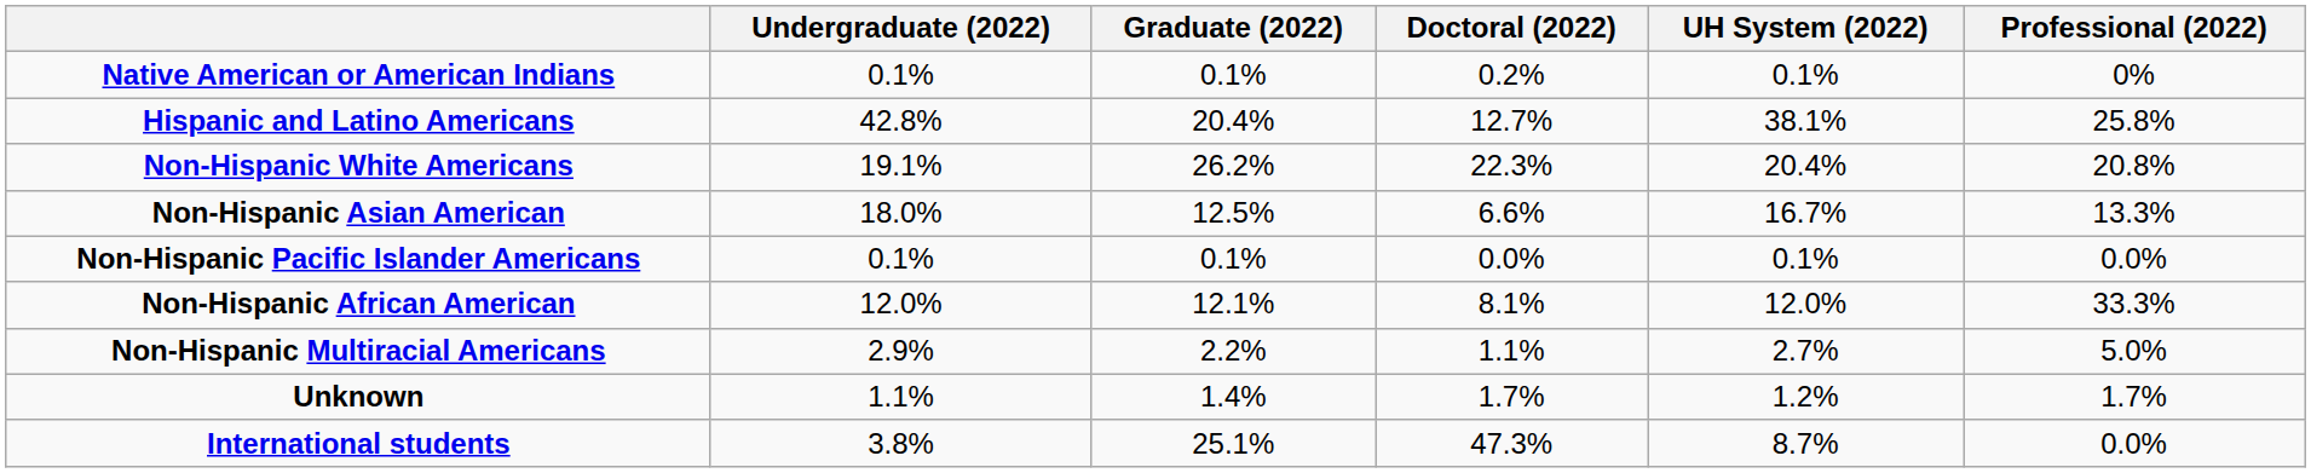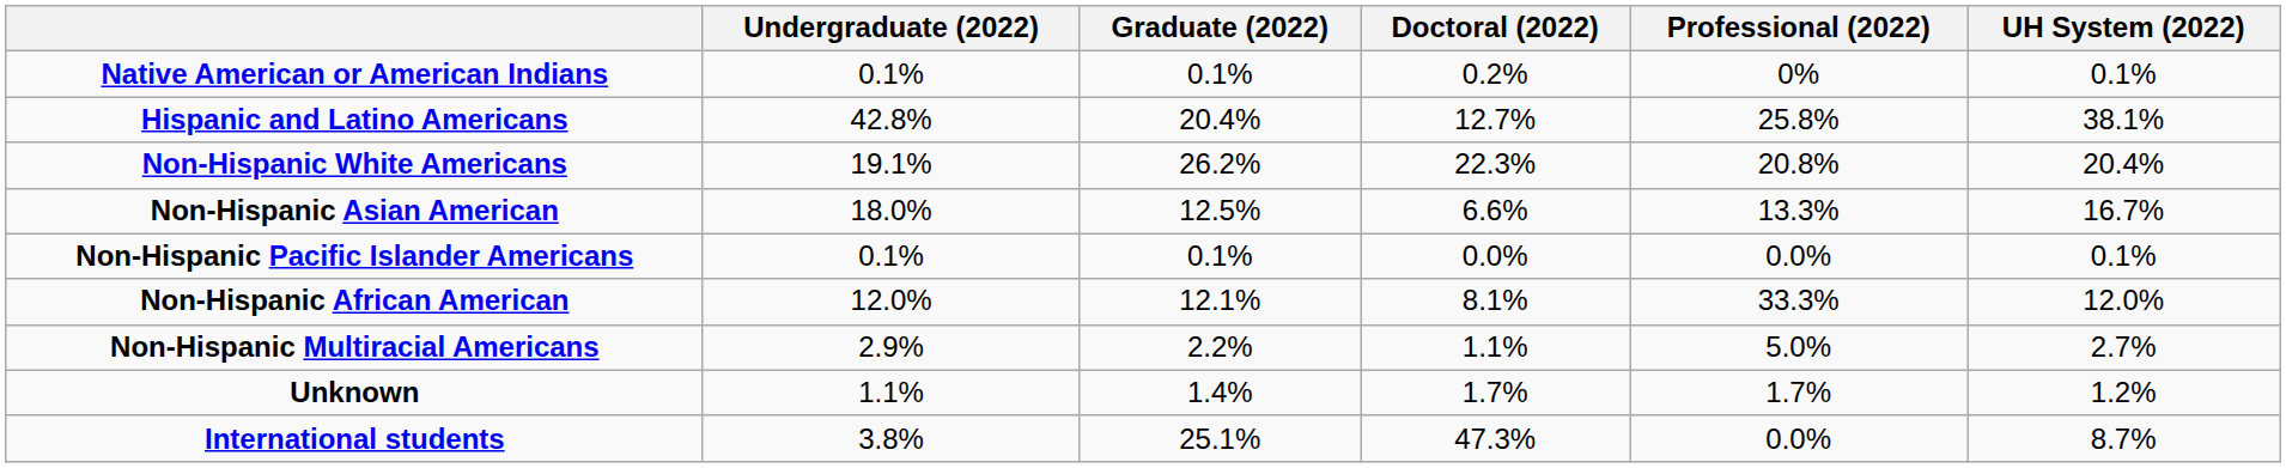 <table style="margin:auto; text-align:center; width:80%;" class="wikitable sortable">
 <tr>
 <th></th>
 <th>Undergraduate (2022) </th>
 <th>Graduate (2022)</th>
 <th>Doctoral (2022)</th>
+<th>Professional (2022)</th>
 <th>UH System (2022)</th>
-<th>Professional (2022)</th>
 </tr>
 <tr>
 <td><strong><a href='#'>Native American or American Indians</a></strong></td>
 <td>0.1%</td>
 <td>0.1%</td>
 <td>0.2%</td>
+<td>0%</td>
 <td>0.1%</td>
-<td>0%</td>
 </tr>
 <tr>
 <td><strong><a href='#'>Hispanic and Latino Americans</a></strong><br></td>
 <td>42.8%</td>
 <td>20.4%</td>
 <td>12.7%</td>
+<td>25.8%</td>
 <td>38.1%</td>
-<td>25.8%</td>
 </tr>
 <tr>
 <td><strong><a href='#'>Non-Hispanic White Americans</a></strong></td>
 <td>19.1%</td>
 <td>26.2%</td>
 <td>22.3%</td>
+<td>20.8%</td>
 <td>20.4%</td>
-<td>20.8%</td>
 </tr>
 <tr>
 <td><strong>Non-Hispanic <a href='#'>Asian American</a></strong></td>
 <td>18.0%</td>
 <td>12.5%</td>
 <td>6.6%</td>
+<td>13.3%</td>
 <td>16.7%</td>
-<td>13.3%</td>
 </tr>
 <tr>
 <td><strong>Non-Hispanic <a href='#'>Pacific Islander Americans</a></strong></td>
 <td>0.1%</td>
 <td>0.1%</td>
 <td>0.0%</td>
+<td>0.0%</td>
 <td>0.1%</td>
-<td>0.0%</td>
 </tr>
 <tr>
 <td><strong>Non-Hispanic <a href='#'>African American</a></strong></td>
 <td>12.0%</td>
 <td>12.1%</td>
 <td>8.1%</td>
+<td>33.3%</td>
 <td>12.0%</td>
-<td>33.3%</td>
 </tr>
 <tr>
 <td><strong>Non-Hispanic <a href='#'>Multiracial Americans</a></strong></td>
 <td>2.9%</td>
 <td>2.2%</td>
 <td>1.1%</td>
+<td>5.0%</td>
 <td>2.7%</td>
-<td>5.0%</td>
 </tr>
 <tr>
 <td><strong>Unknown</strong></td>
 <td>1.1%</td>
 <td>1.4%</td>
 <td>1.7%</td>
+<td>1.7%</td>
 <td>1.2%</td>
-<td>1.7%</td>
 </tr>
 <tr>
 <td><strong><a href='#'>International students</a></strong></td>
 <td>3.8%</td>
 <td>25.1%</td>
 <td>47.3%</td>
+<td>0.0%</td>
 <td>8.7%</td>
-<td>0.0%</td>
 </tr>
 </table>
